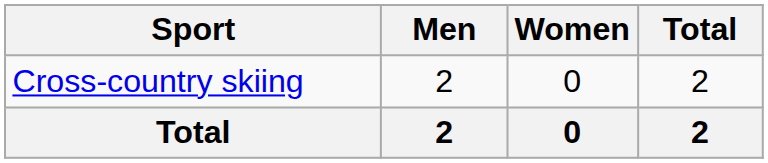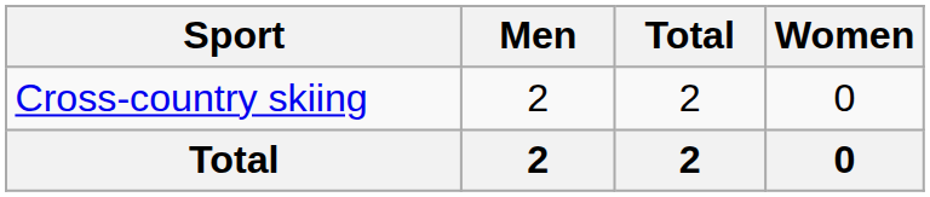 <table class="wikitable sortable" style="text-align:center;">
 <tr>
 <th width=180>Sport</th>
 <th width=55>Men</th>
+<th width=55>Total</th>
 <th width=55>Women</th>
-<th width=55>Total</th>
 </tr>
 <tr>
 <td align=left><a href='#'>Cross-country skiing</a></td>
 <td>2</td>
+<td>2</td>
 <td>0</td>
-<td>2</td>
 </tr>
 <tr>
 <th>Total</th>
 <th>2</th>
+<th>2</th>
 <th>0</th>
-<th>2</th>
 </tr>
 </table>
